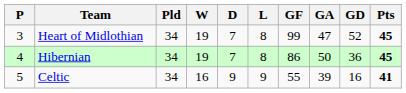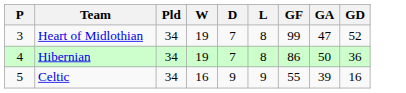 <table class="wikitable" style="text-align: center;">
 <tr>
 <th width=30>P</th>
 <th width=140>Team</th>
 <th width=30>Pld</th>
 <th width=30>W</th>
 <th width=30>D</th>
 <th width=30>L</th>
 <th width=30>GF</th>
 <th width=30>GA</th>
 <th width=30>GD</th>
-<th width=30>Pts</th>
 </tr>
 <tr>
 <td>3</td>
 <td align=left><a href='#'>Heart of Midlothian</a></td>
 <td>34</td>
 <td>19</td>
 <td>7</td>
 <td>8</td>
 <td>99</td>
 <td>47</td>
 <td>52</td>
-<td><strong>45</strong></td>
 </tr>
 <tr style="background:#ccffcc;">
 <td>4</td>
 <td align=left><a href='#'>Hibernian</a></td>
 <td>34</td>
 <td>19</td>
 <td>7</td>
 <td>8</td>
 <td>86</td>
 <td>50</td>
 <td>36</td>
-<td><strong>45</strong></td>
 </tr>
 <tr>
 <td>5</td>
 <td align=left><a href='#'>Celtic</a></td>
 <td>34</td>
 <td>16</td>
 <td>9</td>
 <td>9</td>
 <td>55</td>
 <td>39</td>
 <td>16</td>
-<td><strong>41</strong></td>
 </tr>
 </table>
